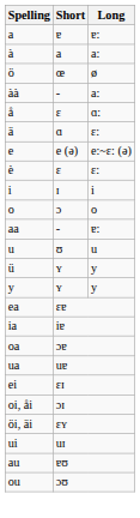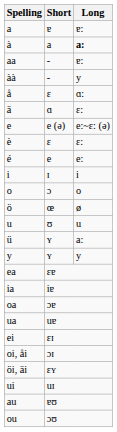 <table class="wikitable">
 <tr>
 <th>Spelling</th>
 <th>Short</th>
 <th>Long</th>
 </tr>
 <tr>
 <td>a</td>
 <td>ɐ</td>
 <td>ɐ:</td>
 </tr>
 <tr>
 <td>à</td>
 <td>a</td>
-<td>a:</td>
+<td><strong>a:</strong></td>
 </tr>
 <tr>
-<td>ö</td>
-<td>œ</td>
-<td>ø</td>
+<td>aa</td>
+<td>-</td>
+<td>ɐ:</td>
 </tr>
 <tr>
 <td>àà</td>
 <td>-</td>
-<td>a:</td>
+<td>y</td>
 </tr>
 <tr>
 <td>å</td>
 <td>ɛ</td>
 <td>ɑ:</td>
 </tr>
 <tr>
 <td>ä</td>
 <td>ɑ</td>
 <td>ɛ:</td>
 </tr>
 <tr>
 <td>e</td>
 <td>e (ə)</td>
 <td>e:~ɛ: (ə)</td>
 </tr>
 <tr>
 <td>è</td>
 <td>ɛ</td>
 <td>ɛ:</td>
 </tr>
 <tr>
+<td>é</td>
+<td>e</td>
+<td>e:</td>
+</tr>
+<tr>
 <td>i</td>
 <td>ɪ</td>
 <td>i</td>
 </tr>
 <tr>
 <td>o</td>
 <td>ɔ</td>
 <td>o</td>
 </tr>
 <tr>
-<td>aa</td>
-<td>-</td>
-<td>ɐ:</td>
+<td>ö</td>
+<td>œ</td>
+<td>ø</td>
 </tr>
 <tr>
 <td>u</td>
 <td>ʊ</td>
 <td>u</td>
 </tr>
 <tr>
 <td>ü</td>
 <td>ʏ</td>
-<td>y</td>
+<td>a:</td>
 </tr>
 <tr>
 <td>y</td>
 <td>ʏ</td>
 <td>y</td>
 </tr>
 <tr>
 <td>ea</td>
 <td colspan="2" rowspan="1">ɛɐ</td>
 </tr>
 <tr>
 <td>ia</td>
 <td colspan="2" rowspan="1">iɐ</td>
 </tr>
 <tr>
 <td>oa</td>
 <td colspan="2" rowspan="1">ɔɐ</td>
 </tr>
 <tr>
 <td>ua</td>
 <td colspan="2" rowspan="1">uɐ</td>
 </tr>
 <tr>
 <td>ei</td>
 <td colspan="2" rowspan="1">ɛɪ</td>
 </tr>
 <tr>
 <td>oi, åi</td>
 <td colspan="2" rowspan="1">ɔɪ</td>
 </tr>
 <tr>
 <td>öi, äi</td>
 <td colspan="2" rowspan="1">ɛʏ</td>
 </tr>
 <tr>
 <td>ui</td>
 <td colspan="2" rowspan="1">uɪ</td>
 </tr>
 <tr>
 <td>au</td>
 <td colspan="2" rowspan="1">ɐʊ</td>
 </tr>
 <tr>
 <td>ou</td>
 <td colspan="2" rowspan="1">ɔʊ</td>
 </tr>
 </table>
